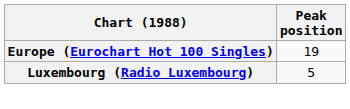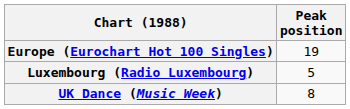 <table class="wikitable sortable plainrowheaders" style="text-align:center">
 <tr>
 <th>Chart (1988)</th>
 <th>Peak<br>position</th>
 </tr>
 <tr>
 <th scope="row">Europe (<a href='#'>Eurochart Hot 100 Singles</a>)</th>
 <td>19</td>
 </tr>
 <tr>
 </tr>
 <tr>
 <th scope="row">Luxembourg (<a href='#'>Radio Luxembourg</a>)</th>
 <td align="center">5</td>
 </tr>
 <tr>
 </tr>
+<tr>
+<th scope="row"><a href='#'>UK Dance</a> (<em><a href='#'>Music Week</a></em>)</th>
+<td>8</td>
+</tr>
 </table>
